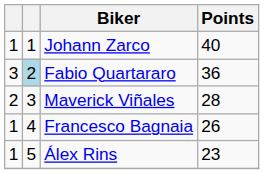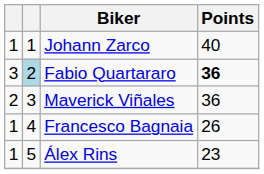 <table class="wikitable" style="font-size: 85%;">
 <tr>
 <th scope="col"></th>
 <th scope="col"></th>
 <th scope="col">Biker</th>
 <th scope="col">Points</th>
 </tr>
 <tr>
 <td align="left"> 1</td>
 <td align=center>1</td>
 <td> <a href='#'>Johann Zarco</a></td>
 <td align=left>40</td>
 </tr>
 <tr>
 <td align="left"> 3</td>
 <td align=center style="background: lightblue;">2</td>
 <td> <a href='#'>Fabio Quartararo</a></td>
-<td align=left>36</td>
+<td align=left><strong>36</strong></td>
 </tr>
 <tr>
 <td align="left"> 2</td>
 <td align=center>3</td>
 <td> <a href='#'>Maverick Viñales</a></td>
-<td align=left>28</td>
+<td align=left>36</td>
 </tr>
 <tr>
 <td align="left"> 1</td>
 <td align=center>4</td>
 <td> <a href='#'>Francesco Bagnaia</a></td>
 <td align=left>26</td>
 </tr>
 <tr>
 <td align="left"> 1</td>
 <td align=center>5</td>
 <td> <a href='#'>Álex Rins</a></td>
 <td align=left>23</td>
 </tr>
 <tr>
 </tr>
 </table>
